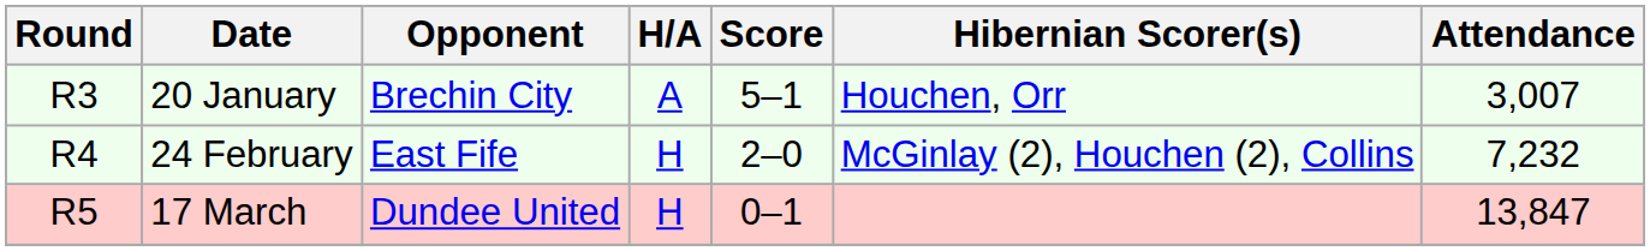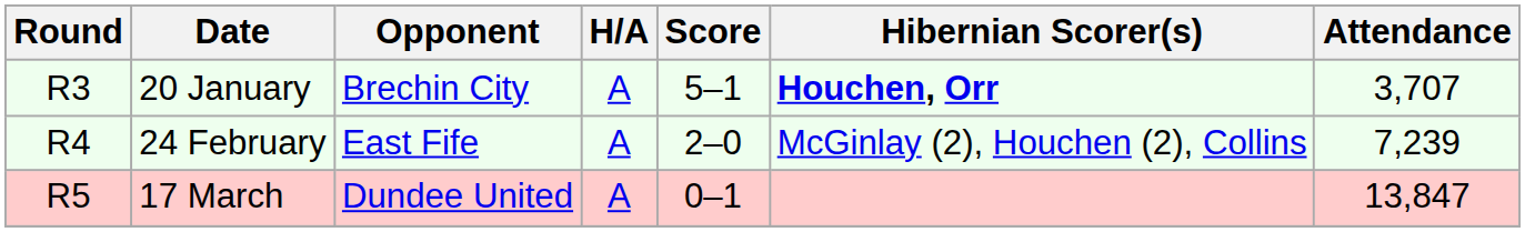 <table class="wikitable" style="text-align:center">
 <tr>
 <th>Round</th>
 <th>Date</th>
 <th>Opponent</th>
 <th>H/A</th>
 <th>Score</th>
 <th>Hibernian Scorer(s)</th>
 <th>Attendance</th>
 </tr>
 <tr bgcolor=#EEFFEE>
 <td>R3</td>
 <td align=left>20 January</td>
 <td align=left><a href='#'>Brechin City</a></td>
 <td><a href='#'>A</a></td>
 <td>5–1</td>
-<td align=left><a href='#'>Houchen</a>, <a href='#'>Orr</a></td>
-<td>3,007</td>
+<td align=left><strong><a href='#'>Houchen</a>, <a href='#'>Orr</a></strong></td>
+<td>3,707</td>
 </tr>
 <tr bgcolor=#EEFFEE>
 <td>R4</td>
 <td align=left>24 February</td>
 <td align=left><a href='#'>East Fife</a></td>
-<td><a href='#'>H</a></td>
+<td><a href='#'>A</a></td>
 <td>2–0</td>
 <td align=left><a href='#'>McGinlay</a> (2), <a href='#'>Houchen</a> (2), <a href='#'>Collins</a></td>
-<td>7,232</td>
+<td>7,239</td>
 </tr>
 <tr bgcolor=#FFCCCC>
 <td>R5</td>
 <td align=left>17 March</td>
 <td align=left><a href='#'>Dundee United</a></td>
-<td><a href='#'>H</a></td>
+<td><a href='#'>A</a></td>
 <td>0–1</td>
 <td align=left></td>
 <td>13,847</td>
 </tr>
 <tr>
 </tr>
 </table>
